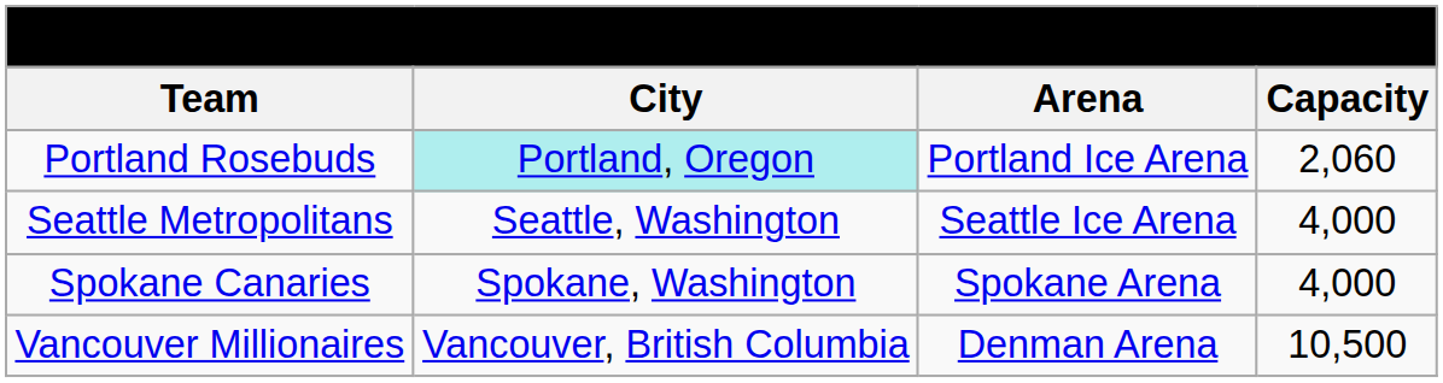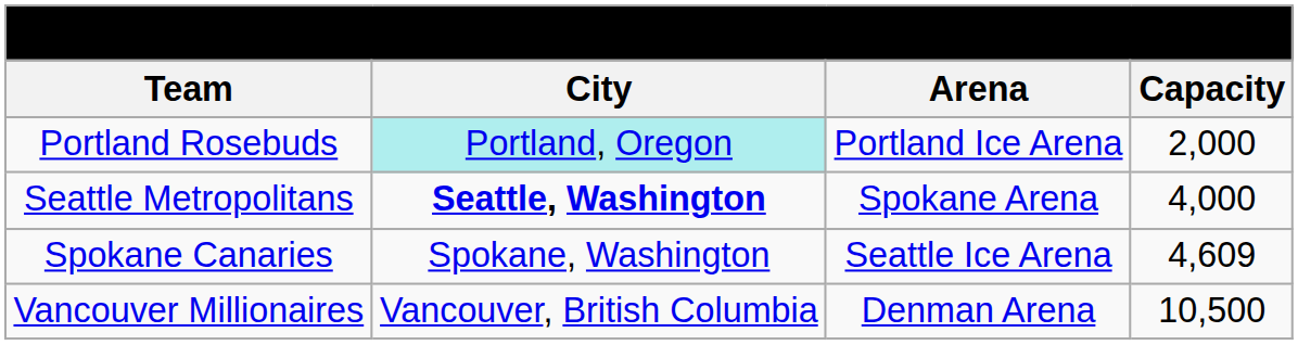 <table class="wikitable" style="width:auto; text-align:center;">
 <tr>
 <td bgcolor="#000000" align="center" colspan="6"><strong><span>1916–17 Pacific Coast Hockey Association</span></strong></td>
 </tr>
 <tr>
 <th>Team</th>
 <th>City</th>
 <th>Arena</th>
 <th>Capacity</th>
 </tr>
 <tr>
 <td><a href='#'>Portland Rosebuds</a></td>
 <td style="background: paleturquoise;"><a href='#'>Portland</a>, <a href='#'>Oregon</a></td>
 <td><a href='#'>Portland Ice Arena</a></td>
-<td>2,060</td>
+<td>2,000</td>
 </tr>
 <tr>
 <td><a href='#'>Seattle Metropolitans</a></td>
-<td><a href='#'>Seattle</a>, <a href='#'>Washington</a></td>
-<td><a href='#'>Seattle Ice Arena</a></td>
+<td><strong><a href='#'>Seattle</a>, <a href='#'>Washington</a></strong></td>
+<td><a href='#'>Spokane Arena</a></td>
 <td>4,000</td>
 </tr>
 <tr>
 <td><a href='#'>Spokane Canaries</a></td>
 <td><a href='#'>Spokane</a>, <a href='#'>Washington</a></td>
-<td><a href='#'>Spokane Arena</a></td>
-<td>4,000</td>
+<td><a href='#'>Seattle Ice Arena</a></td>
+<td>4,609</td>
 </tr>
 <tr>
 <td><a href='#'>Vancouver Millionaires</a></td>
 <td><a href='#'>Vancouver</a>, <a href='#'>British Columbia</a></td>
 <td><a href='#'>Denman Arena</a></td>
 <td>10,500</td>
 </tr>
 </table>
